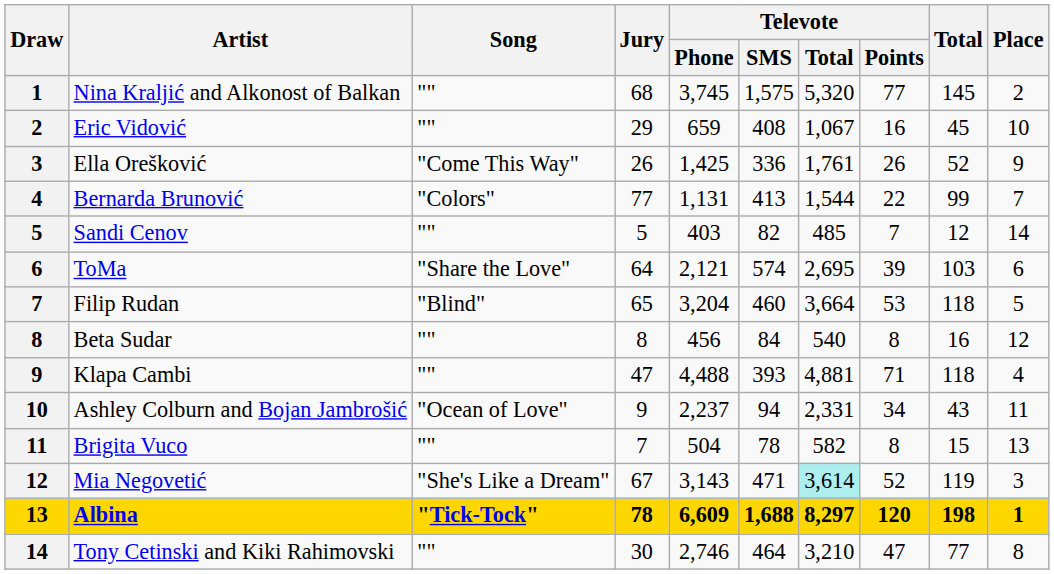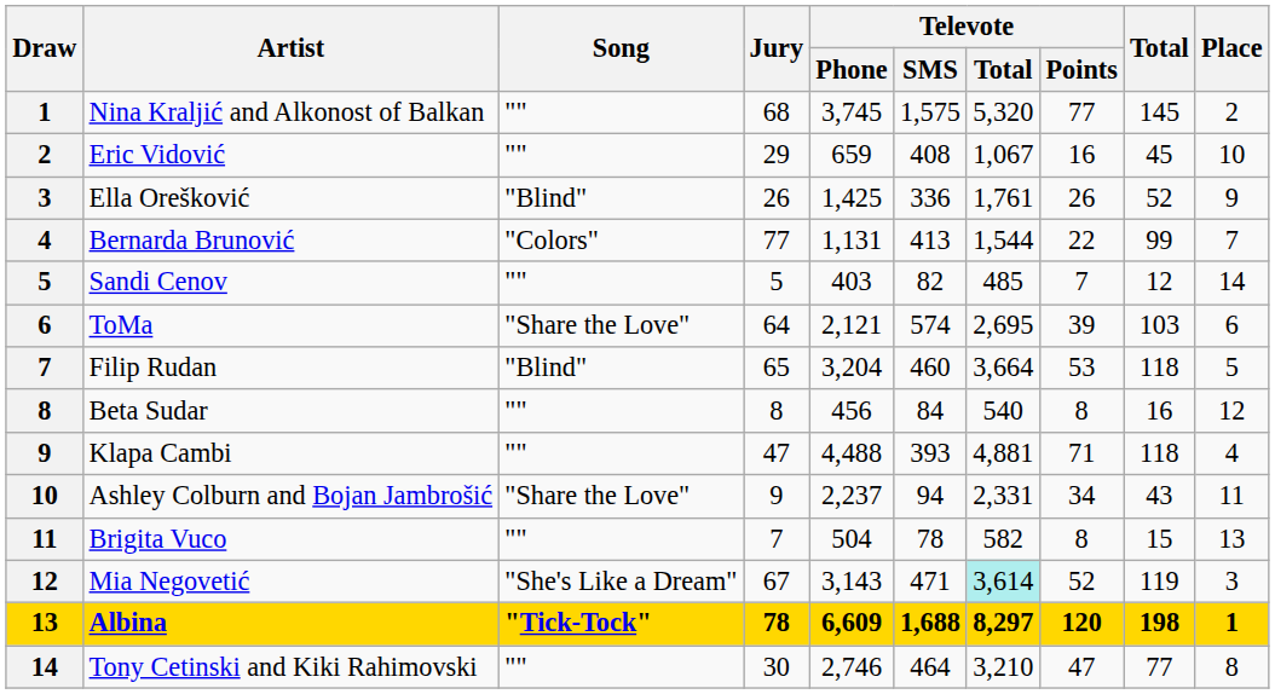 <table class="sortable wikitable plainrowheaders" style="margin: 1em auto 1em auto; text-align:center;">
 <tr>
 <th rowspan="2">Draw</th>
 <th rowspan="2">Artist</th>
 <th rowspan="2">Song</th>
 <th rowspan="2">Jury</th>
 <th colspan="4">Televote</th>
 <th rowspan="2">Total</th>
 <th rowspan="2">Place</th>
 </tr>
 <tr>
 <th>Phone</th>
 <th>SMS</th>
 <th>Total</th>
 <th>Points</th>
 </tr>
 <tr>
 <th scope="row" style="text-align:center;">1</th>
 <td align="left"><a href='#'>Nina Kraljić</a> and Alkonost of Balkan</td>
 <td align="left">""</td>
 <td>68</td>
 <td>3,745</td>
 <td>1,575</td>
 <td>5,320</td>
 <td>77</td>
 <td>145</td>
 <td>2</td>
 </tr>
 <tr>
 <th scope="row" style="text-align:center;">2</th>
 <td align="left"><a href='#'>Eric Vidović</a></td>
 <td align="left">""</td>
 <td>29</td>
 <td>659</td>
 <td>408</td>
 <td>1,067</td>
 <td>16</td>
 <td>45</td>
 <td>10</td>
 </tr>
 <tr>
 <th scope="row" style="text-align:center;">3</th>
 <td align="left">Ella Orešković</td>
-<td align="left">"Come This Way"</td>
+<td align="left">"Blind"</td>
 <td>26</td>
 <td>1,425</td>
 <td>336</td>
 <td>1,761</td>
 <td>26</td>
 <td>52</td>
 <td>9</td>
 </tr>
 <tr>
 <th scope="row" style="text-align:center;">4</th>
 <td align="left"><a href='#'>Bernarda Brunović</a></td>
 <td align="left">"Colors"</td>
 <td>77</td>
 <td>1,131</td>
 <td>413</td>
 <td>1,544</td>
 <td>22</td>
 <td>99</td>
 <td>7</td>
 </tr>
 <tr>
 <th scope="row" style="text-align:center;">5</th>
 <td align="left"><a href='#'>Sandi Cenov</a></td>
 <td align="left">""</td>
 <td>5</td>
 <td>403</td>
 <td>82</td>
 <td>485</td>
 <td>7</td>
 <td>12</td>
 <td>14</td>
 </tr>
 <tr>
 <th scope="row" style="text-align:center;">6</th>
 <td align="left"><a href='#'>ToMa</a></td>
 <td align="left">"Share the Love"</td>
 <td>64</td>
 <td>2,121</td>
 <td>574</td>
 <td>2,695</td>
 <td>39</td>
 <td>103</td>
 <td>6</td>
 </tr>
 <tr>
 <th scope="row" style="text-align:center;">7</th>
 <td align="left">Filip Rudan</td>
 <td align="left">"Blind"</td>
 <td>65</td>
 <td>3,204</td>
 <td>460</td>
 <td>3,664</td>
 <td>53</td>
 <td>118</td>
 <td>5</td>
 </tr>
 <tr>
 <th scope="row" style="text-align:center;">8</th>
 <td align="left">Beta Sudar</td>
 <td align="left">""</td>
 <td>8</td>
 <td>456</td>
 <td>84</td>
 <td>540</td>
 <td>8</td>
 <td>16</td>
 <td>12</td>
 </tr>
 <tr>
 <th scope="row" style="text-align:center;">9</th>
 <td align="left">Klapa Cambi</td>
 <td align="left">""</td>
 <td>47</td>
 <td>4,488</td>
 <td>393</td>
 <td>4,881</td>
 <td>71</td>
 <td>118</td>
 <td>4</td>
 </tr>
 <tr>
 <th scope="row" style="text-align:center;">10</th>
 <td align="left">Ashley Colburn and <a href='#'>Bojan Jambrošić</a></td>
-<td align="left">"Ocean of Love"</td>
+<td align="left">"Share the Love"</td>
 <td>9</td>
 <td>2,237</td>
 <td>94</td>
 <td>2,331</td>
 <td>34</td>
 <td>43</td>
 <td>11</td>
 </tr>
 <tr>
 <th scope="row" style="text-align:center;">11</th>
 <td align="left"><a href='#'>Brigita Vuco</a></td>
 <td align="left">""</td>
 <td>7</td>
 <td>504</td>
 <td>78</td>
 <td>582</td>
 <td>8</td>
 <td>15</td>
 <td>13</td>
 </tr>
 <tr>
 <th scope="row" style="text-align:center;">12</th>
 <td align="left"><a href='#'>Mia Negovetić</a></td>
 <td align="left">"She's Like a Dream"</td>
 <td>67</td>
 <td>3,143</td>
 <td>471</td>
 <td style="background: paleturquoise;">3,614</td>
 <td>52</td>
 <td>119</td>
 <td>3</td>
 </tr>
 <tr style="font-weight:bold; background:gold;">
 <th scope="row" style="font-weight:bold; background:gold; text-align:center;">13</th>
 <td align="left"><a href='#'>Albina</a></td>
 <td align="left">"<a href='#'>Tick-Tock</a>"</td>
 <td>78</td>
 <td>6,609</td>
 <td>1,688</td>
 <td>8,297</td>
 <td>120</td>
 <td>198</td>
 <td>1</td>
 </tr>
 <tr>
 <th scope="row" style="text-align:center;">14</th>
 <td align="left"><a href='#'>Tony Cetinski</a> and Kiki Rahimovski</td>
 <td align="left">""</td>
 <td>30</td>
 <td>2,746</td>
 <td>464</td>
 <td>3,210</td>
 <td>47</td>
 <td>77</td>
 <td>8</td>
 </tr>
 </table>
